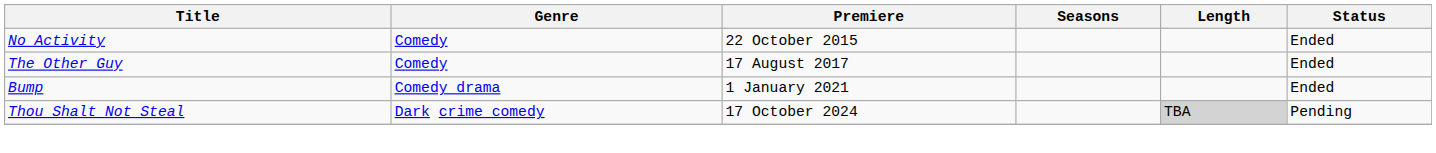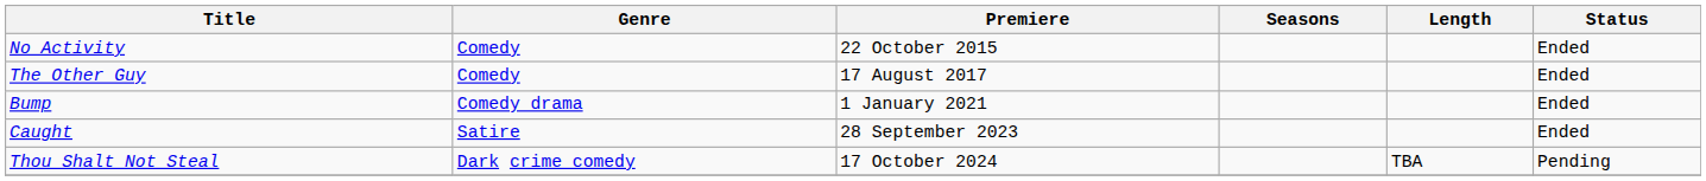 <table class="wikitable sortable" style="width:100%;">
 <tr>
 <th>Title</th>
 <th>Genre</th>
 <th>Premiere</th>
 <th>Seasons</th>
 <th>Length</th>
 <th>Status</th>
 </tr>
 <tr>
 <td><em><a href='#'>No Activity</a></em></td>
 <td><a href='#'>Comedy</a></td>
 <td>22 October 2015</td>
 <td></td>
 <td></td>
 <td>Ended</td>
 </tr>
 <tr>
 <td><em><a href='#'>The Other Guy</a></em></td>
 <td><a href='#'>Comedy</a></td>
 <td>17 August 2017</td>
 <td></td>
 <td></td>
 <td>Ended</td>
 </tr>
 <tr>
 <td><em><a href='#'>Bump</a></em></td>
 <td><a href='#'>Comedy drama</a></td>
 <td>1 January 2021</td>
 <td></td>
 <td></td>
 <td>Ended</td>
 </tr>
 <tr>
+<td><em><a href='#'>Caught</a></em></td>
+<td><a href='#'>Satire</a></td>
+<td>28 September 2023</td>
+<td></td>
+<td></td>
+<td>Ended</td>
+</tr>
+<tr>
 <td><em><a href='#'>Thou Shalt Not Steal</a></em></td>
 <td><a href='#'>Dark</a> <a href='#'>crime comedy</a></td>
 <td>17 October 2024</td>
 <td></td>
-<td style="background: lightgrey;">TBA</td>
+<td>TBA</td>
 <td>Pending</td>
 </tr>
 <tr>
 </tr>
 </table>
